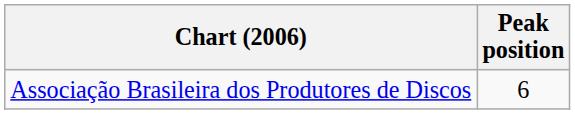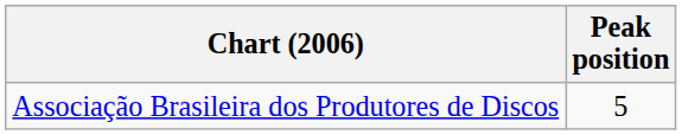 <table class="wikitable sortable">
 <tr>
 <th>Chart (2006)</th>
 <th>Peak<br>position</th>
 </tr>
 <tr>
 <td><a href='#'>Associação Brasileira dos Produtores de Discos</a></td>
-<td align="center">6</td>
+<td align="center">5</td>
 </tr>
 </table>
